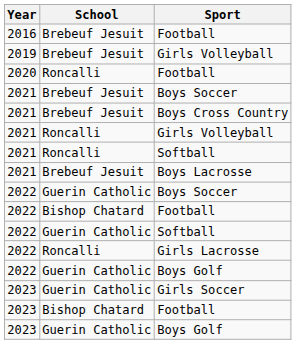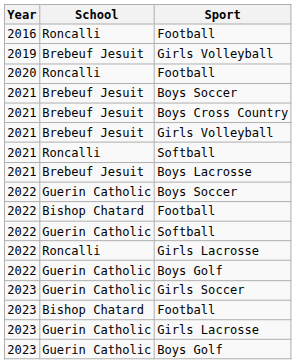 <table class="wikitable sortable">
 <tr>
 <th>Year</th>
 <th>School</th>
 <th>Sport</th>
 </tr>
 <tr>
 <td>2016</td>
-<td>Brebeuf Jesuit</td>
+<td>Roncalli</td>
 <td>Football</td>
 </tr>
 <tr>
 <td>2019</td>
 <td>Brebeuf Jesuit</td>
 <td>Girls Volleyball</td>
 </tr>
 <tr>
 <td>2020</td>
 <td>Roncalli</td>
 <td>Football</td>
 </tr>
 <tr>
 <td>2021</td>
 <td>Brebeuf Jesuit</td>
 <td>Boys Soccer</td>
 </tr>
 <tr>
 <td>2021</td>
 <td>Brebeuf Jesuit</td>
 <td>Boys Cross Country</td>
 </tr>
 <tr>
 <td>2021</td>
-<td>Roncalli</td>
+<td>Brebeuf Jesuit</td>
 <td>Girls Volleyball</td>
 </tr>
 <tr>
 <td>2021</td>
 <td>Roncalli</td>
 <td>Softball</td>
 </tr>
 <tr>
 <td>2021</td>
 <td>Brebeuf Jesuit</td>
 <td>Boys Lacrosse</td>
 </tr>
 <tr>
 <td>2022</td>
 <td>Guerin Catholic</td>
 <td>Boys Soccer</td>
 </tr>
 <tr>
 <td>2022</td>
 <td>Bishop Chatard</td>
 <td>Football</td>
 </tr>
 <tr>
 <td>2022</td>
 <td>Guerin Catholic</td>
 <td>Softball</td>
 </tr>
 <tr>
 <td>2022</td>
 <td>Roncalli</td>
 <td>Girls Lacrosse</td>
 </tr>
 <tr>
 <td>2022</td>
 <td>Guerin Catholic</td>
 <td>Boys Golf</td>
 </tr>
 <tr>
 <td>2023</td>
 <td>Guerin Catholic</td>
 <td>Girls Soccer</td>
 </tr>
 <tr>
 <td>2023</td>
 <td>Bishop Chatard</td>
 <td>Football</td>
 </tr>
 <tr>
 <td>2023</td>
 <td>Guerin Catholic</td>
+<td>Girls Lacrosse</td>
+</tr>
+<tr>
+<td>2023</td>
+<td>Guerin Catholic</td>
 <td>Boys Golf</td>
 </tr>
 </table>
